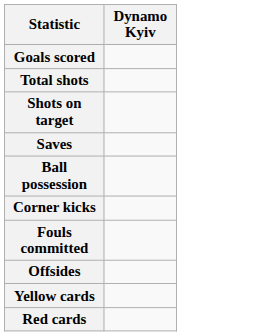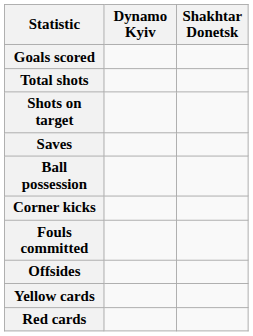 <table class="wikitable plainrowheaders" style="text-align:center">
 <tr>
 <th scope="col" style="width:100px">Statistic</th>
 <th scope="col" style="width:70px">Dynamo Kyiv</th>
+<th scope="col" style="width:70px">Shakhtar Donetsk</th>
 </tr>
 <tr>
 <th scope=row>Goals scored</th>
+<td></td>
 <td></td>
 </tr>
 <tr>
 <th scope=row>Total shots</th>
 <td></td>
+<td></td>
 </tr>
 <tr>
 <th scope=row>Shots on target</th>
+<td></td>
 <td></td>
 </tr>
 <tr>
 <th scope=row>Saves</th>
 <td></td>
+<td></td>
 </tr>
 <tr>
 <th scope=row>Ball possession</th>
+<td></td>
 <td></td>
 </tr>
 <tr>
 <th scope=row>Corner kicks</th>
 <td></td>
+<td></td>
 </tr>
 <tr>
 <th scope=row>Fouls committed</th>
+<td></td>
 <td></td>
 </tr>
 <tr>
 <th scope=row>Offsides</th>
 <td></td>
+<td></td>
 </tr>
 <tr>
 <th scope=row>Yellow cards</th>
+<td></td>
 <td></td>
 </tr>
 <tr>
 <th scope=row>Red cards</th>
 <td></td>
+<td></td>
 </tr>
 </table>
